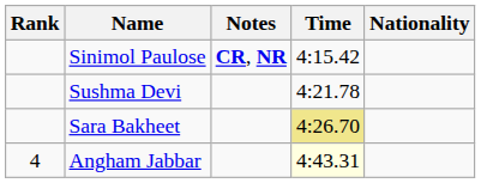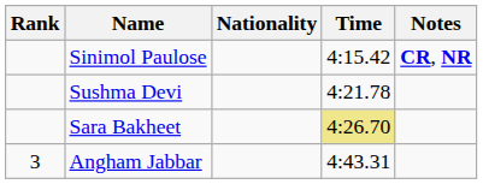 <table class="wikitable sortable" style="text-align:center;font-size:95%">
 <tr>
 <th>Rank</th>
 <th>Name</th>
+<th>Nationality</th>
+<th>Time</th>
 <th>Notes</th>
-<th>Time</th>
-<th>Nationality</th>
 </tr>
 <tr>
 <td></td>
 <td align=left><a href='#'>Sinimol Paulose</a></td>
+<td align=left></td>
+<td>4:15.42</td>
 <td><strong><a href='#'>CR</a></strong>, <strong><a href='#'>NR</a></strong></td>
-<td>4:15.42</td>
-<td align=left></td>
 </tr>
 <tr>
 <td></td>
 <td align=left><a href='#'>Sushma Devi</a></td>
+<td align=left></td>
+<td>4:21.78</td>
 <td></td>
-<td>4:21.78</td>
-<td align=left></td>
 </tr>
 <tr>
 <td></td>
 <td align=left><a href='#'>Sara Bakheet</a></td>
+<td align=left></td>
+<td style="background: khaki;">4:26.70</td>
 <td></td>
-<td style="background: khaki;">4:26.70</td>
-<td align=left></td>
 </tr>
 <tr>
-<td>4</td>
+<td>3</td>
 <td align=left><a href='#'>Angham Jabbar</a></td>
+<td align=left></td>
+<td>4:43.31</td>
 <td></td>
-<td style="background: lightyellow;">4:43.31</td>
-<td align=left></td>
 </tr>
 </table>
